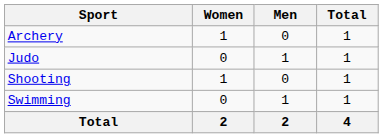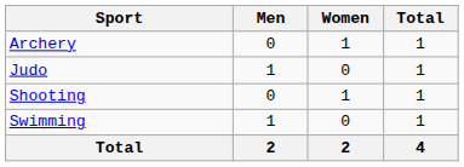 <table class="wikitable sortable" style="text-align:center;">
 <tr>
 <th width=180>Sport</th>
+<th width=55>Men</th>
 <th width=55>Women</th>
-<th width=55>Men</th>
 <th width=55>Total</th>
 </tr>
 <tr>
 <td align=left><a href='#'>Archery</a></td>
+<td>0</td>
+<td>1</td>
+<td>1</td>
+</tr>
+<tr>
+<td align=left><a href='#'>Judo</a></td>
 <td>1</td>
 <td>0</td>
 <td>1</td>
 </tr>
 <tr>
-<td align=left><a href='#'>Judo</a></td>
+<td align=left><a href='#'>Shooting</a></td>
 <td>0</td>
 <td>1</td>
 <td>1</td>
 </tr>
 <tr>
-<td align=left><a href='#'>Shooting</a></td>
+<td align=left><a href='#'>Swimming</a></td>
 <td>1</td>
 <td>0</td>
-<td>1</td>
-</tr>
-<tr>
-<td align=left><a href='#'>Swimming</a></td>
-<td>0</td>
-<td>1</td>
 <td>1</td>
 </tr>
 <tr>
 <th>Total</th>
 <th>2</th>
 <th>2</th>
 <th>4</th>
 </tr>
 </table>
